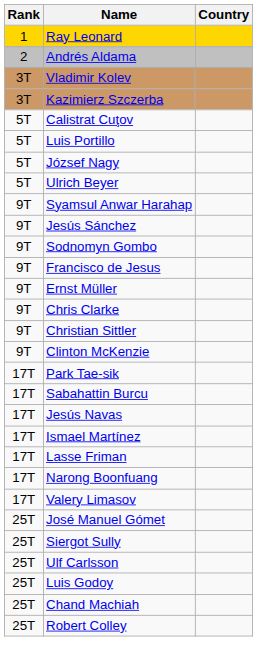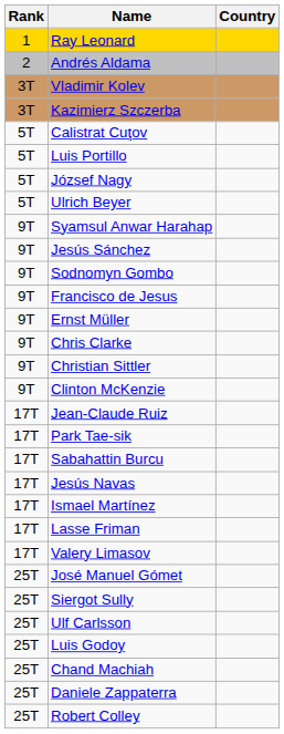 <table class="wikitable sortable" style="text-align:center">
 <tr>
 <th>Rank</th>
 <th>Name</th>
 <th>Country</th>
 </tr>
 <tr bgcolor=gold>
 <td>1</td>
 <td align="left"><a href='#'>Ray Leonard</a></td>
 <td align="left"></td>
 </tr>
 <tr bgcolor=silver>
 <td>2</td>
 <td align="left"><a href='#'>Andrés Aldama</a></td>
 <td align="left"></td>
 </tr>
 <tr bgcolor=#CC9966>
 <td>3T</td>
 <td align="left"><a href='#'>Vladimir Kolev</a></td>
 <td align="left"></td>
 </tr>
 <tr bgcolor=#CC9966>
 <td>3T</td>
 <td align="left"><a href='#'>Kazimierz Szczerba</a></td>
 <td align="left"></td>
 </tr>
 <tr>
 <td>5T</td>
 <td align="left"><a href='#'>Calistrat Cuţov</a></td>
 <td align="left"></td>
 </tr>
 <tr>
 <td>5T</td>
 <td align="left"><a href='#'>Luis Portillo</a></td>
 <td align="left"></td>
 </tr>
 <tr>
 <td>5T</td>
 <td align="left"><a href='#'>József Nagy</a></td>
 <td align="left"></td>
 </tr>
 <tr>
 <td>5T</td>
 <td align="left"><a href='#'>Ulrich Beyer</a></td>
 <td align="left"></td>
 </tr>
 <tr>
 <td>9T</td>
 <td align="left"><a href='#'>Syamsul Anwar Harahap</a></td>
 <td align="left"></td>
 </tr>
 <tr>
 <td>9T</td>
 <td align="left"><a href='#'>Jesús Sánchez</a></td>
 <td align="left"></td>
 </tr>
 <tr>
 <td>9T</td>
 <td align="left"><a href='#'>Sodnomyn Gombo</a></td>
 <td align="left"></td>
 </tr>
 <tr>
 <td>9T</td>
 <td align="left"><a href='#'>Francisco de Jesus</a></td>
 <td align="left"></td>
 </tr>
 <tr>
 <td>9T</td>
 <td align="left"><a href='#'>Ernst Müller</a></td>
 <td align="left"></td>
 </tr>
 <tr>
 <td>9T</td>
 <td align="left"><a href='#'>Chris Clarke</a></td>
 <td align="left"></td>
 </tr>
 <tr>
 <td>9T</td>
 <td align="left"><a href='#'>Christian Sittler</a></td>
 <td align="left"></td>
 </tr>
 <tr>
 <td>9T</td>
 <td align="left"><a href='#'>Clinton McKenzie</a></td>
 <td align="left"></td>
 </tr>
 <tr>
 <td>17T</td>
+<td align="left"><a href='#'>Jean-Claude Ruiz</a></td>
+<td align="left"></td>
+</tr>
+<tr>
+<td>17T</td>
 <td align="left"><a href='#'>Park Tae-sik</a></td>
 <td align="left"></td>
 </tr>
 <tr>
 <td>17T</td>
 <td align="left"><a href='#'>Sabahattin Burcu</a></td>
 <td align="left"></td>
 </tr>
 <tr>
 <td>17T</td>
 <td align="left"><a href='#'>Jesús Navas</a></td>
 <td align="left"></td>
 </tr>
 <tr>
 <td>17T</td>
 <td align="left"><a href='#'>Ismael Martínez</a></td>
 <td align="left"></td>
 </tr>
 <tr>
 <td>17T</td>
 <td align="left"><a href='#'>Lasse Friman</a></td>
-<td align="left"></td>
-</tr>
-<tr>
-<td>17T</td>
-<td align="left"><a href='#'>Narong Boonfuang</a></td>
 <td align="left"></td>
 </tr>
 <tr>
 <td>17T</td>
 <td align="left"><a href='#'>Valery Limasov</a></td>
 <td align="left"></td>
 </tr>
 <tr>
 <td>25T</td>
 <td align="left"><a href='#'>José Manuel Gómet</a></td>
 <td align="left"></td>
 </tr>
 <tr>
 <td>25T</td>
 <td align="left"><a href='#'>Siergot Sully</a></td>
 <td align="left"></td>
 </tr>
 <tr>
 <td>25T</td>
 <td align="left"><a href='#'>Ulf Carlsson</a></td>
 <td align="left"></td>
 </tr>
 <tr>
 <td>25T</td>
 <td align="left"><a href='#'>Luis Godoy</a></td>
 <td align="left"></td>
 </tr>
 <tr>
 <td>25T</td>
 <td align="left"><a href='#'>Chand Machiah</a></td>
 <td align="left"></td>
 </tr>
 <tr>
 <td>25T</td>
+<td align="left"><a href='#'>Daniele Zappaterra</a></td>
+<td align="left"></td>
+</tr>
+<tr>
+<td>25T</td>
 <td align="left"><a href='#'>Robert Colley</a></td>
 <td align="left"></td>
 </tr>
 </table>
